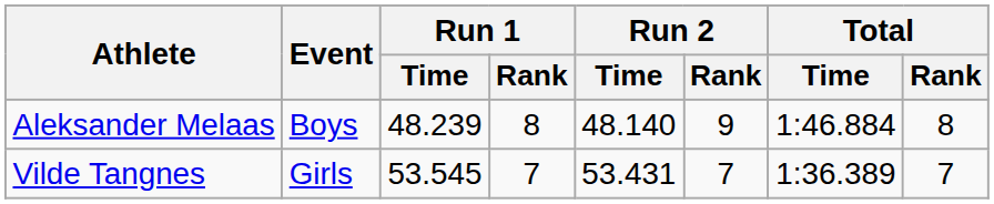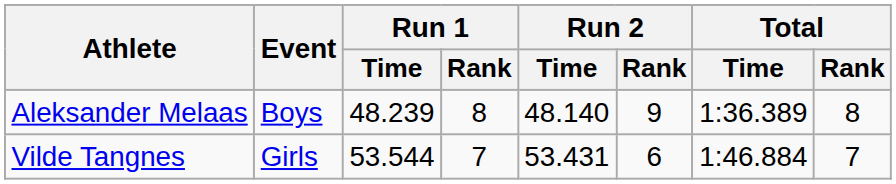 <table class="wikitable" style="font-size:90%">
 <tr>
 <th rowspan="2">Athlete</th>
 <th rowspan="2">Event</th>
 <th colspan="2">Run 1</th>
 <th colspan="2">Run 2</th>
 <th colspan="2">Total</th>
 </tr>
 <tr style="font-size:95%">
 <th>Time</th>
 <th>Rank</th>
 <th>Time</th>
 <th>Rank</th>
 <th>Time</th>
 <th>Rank</th>
 </tr>
 <tr align=center>
 <td align=left><a href='#'>Aleksander Melaas</a></td>
 <td align=left><a href='#'>Boys</a></td>
 <td>48.239</td>
 <td>8</td>
 <td>48.140</td>
 <td>9</td>
-<td>1:46.884</td>
+<td>1:36.389</td>
 <td>8</td>
 </tr>
 <tr align=center>
 <td align=left><a href='#'>Vilde Tangnes</a></td>
 <td align=left><a href='#'>Girls</a></td>
-<td>53.545</td>
+<td>53.544</td>
 <td>7</td>
 <td>53.431</td>
-<td>7</td>
-<td>1:36.389</td>
+<td>6</td>
+<td>1:46.884</td>
 <td>7</td>
 </tr>
 </table>
